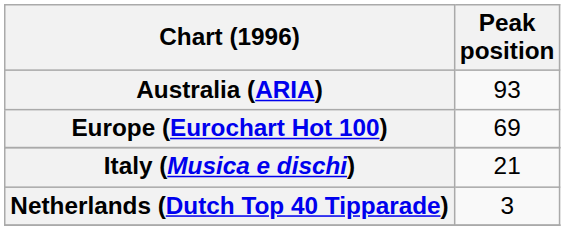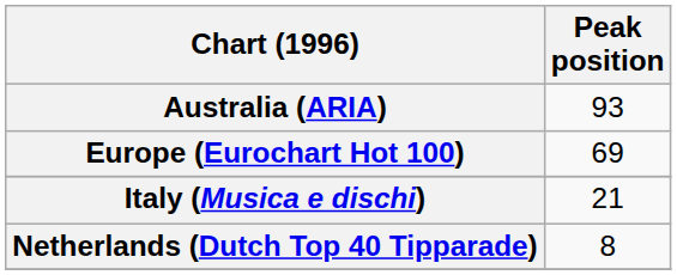 <table class="wikitable sortable plainrowheaders" style="text-align:center">
 <tr>
 <th>Chart (1996)</th>
 <th>Peak<br>position</th>
 </tr>
 <tr>
 <th scope="row">Australia (<a href='#'>ARIA</a>)</th>
 <td>93</td>
 </tr>
 <tr>
 <th scope="row">Europe (<a href='#'>Eurochart Hot 100</a>)</th>
 <td>69</td>
 </tr>
 <tr>
 </tr>
 <tr>
 <th scope="row">Italy (<em><a href='#'>Musica e dischi</a></em>)</th>
 <td>21</td>
 </tr>
 <tr>
 <th scope="row">Netherlands (<a href='#'>Dutch Top 40 Tipparade</a>)</th>
-<td>3</td>
+<td>8</td>
 </tr>
 <tr>
 </tr>
 <tr>
 </tr>
 <tr>
 </tr>
 <tr>
 </tr>
 <tr>
 </tr>
 <tr>
 </tr>
 <tr>
 </tr>
 <tr>
 </tr>
 <tr>
 </tr>
 <tr>
 </tr>
 </table>
